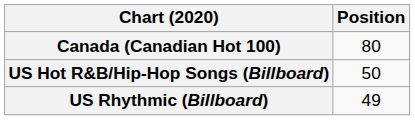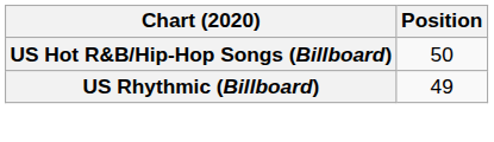 <table class="wikitable sortable plainrowheaders" style="text-align:center">
 <tr>
 <th scope="col">Chart (2020)</th>
 <th scope="col">Position</th>
-</tr>
-<tr>
-<th scope="row">Canada (Canadian Hot 100)</th>
-<td>80</td>
 </tr>
 <tr>
 <th scope="row">US Hot R&B/Hip-Hop Songs (<em>Billboard</em>)</th>
 <td>50</td>
 </tr>
 <tr>
 <th scope="row">US Rhythmic (<em>Billboard</em>)</th>
 <td>49</td>
 </tr>
 </table>
